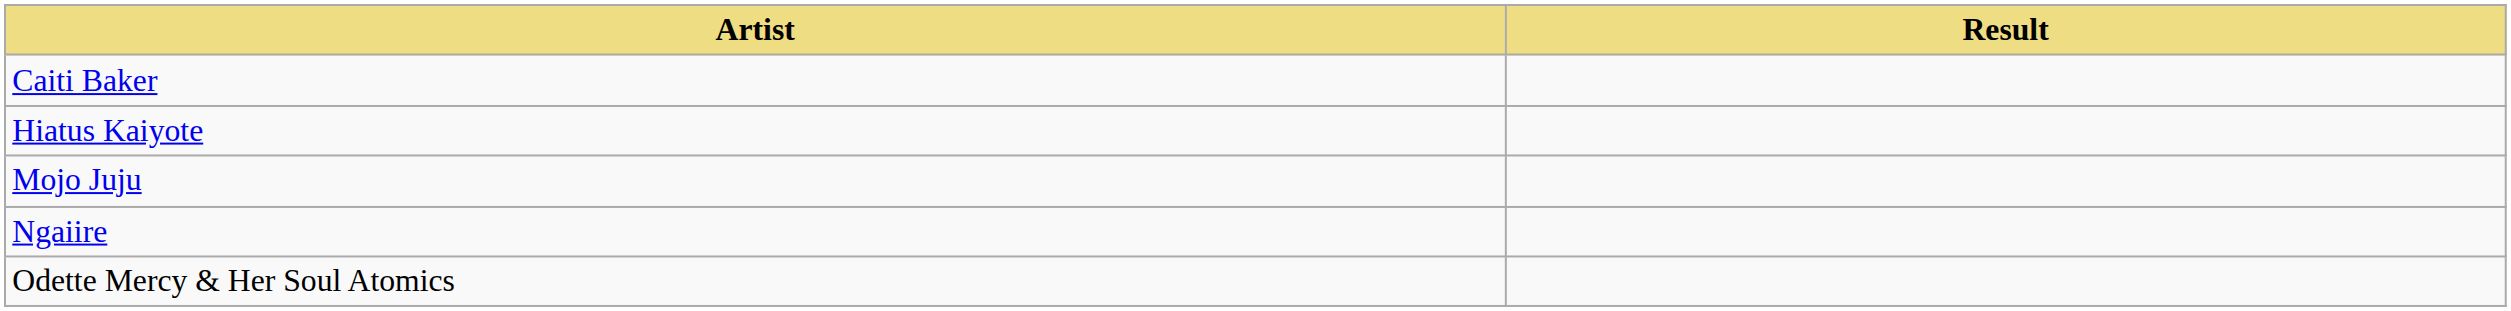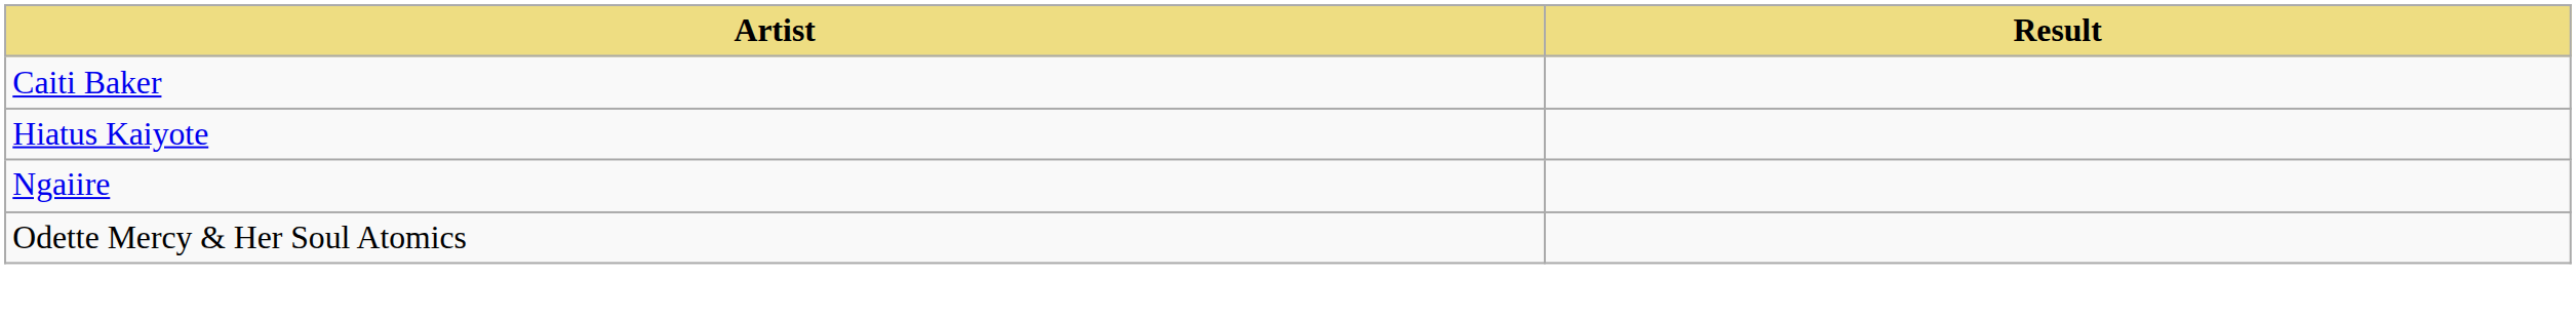 <table class="wikitable" width=100%>
 <tr>
 <th style="width:15%;background:#EEDD82;">Artist</th>
 <th style="width:10%;background:#EEDD82;">Result</th>
 </tr>
 <tr>
 <td><a href='#'>Caiti Baker</a></td>
 <td></td>
 </tr>
 <tr>
 <td><a href='#'>Hiatus Kaiyote</a></td>
 <td></td>
 </tr>
 <tr>
-<td><a href='#'>Mojo Juju</a></td>
-<td></td>
-</tr>
-<tr>
 <td><a href='#'>Ngaiire</a></td>
 <td></td>
 </tr>
 <tr>
 <td>Odette Mercy & Her Soul Atomics</td>
 <td></td>
 </tr>
 </table>
